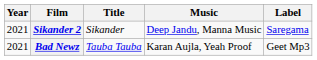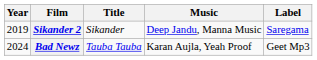 <table class="wikitable plainrowheaders">
 <tr>
 <th>Year</th>
 <th>Film</th>
 <th>Title</th>
 <th>Music</th>
 <th>Label</th>
 </tr>
 <tr>
-<td>2021</td>
+<td>2019</td>
 <th scope="row"><em><a href='#'>Sikander 2</a></em></th>
 <td><em>Sikander</em></td>
 <td><a href='#'>Deep Jandu</a>, Manna Music</td>
 <td><a href='#'>Saregama</a></td>
 </tr>
 <tr>
-<td>2021</td>
+<td>2024</td>
 <th scope="row"><em><a href='#'>Bad Newz</a></em></th>
 <td><em><a href='#'>Tauba Tauba</a></em></td>
 <td>Karan Aujla, Yeah Proof</td>
 <td>Geet Mp3</td>
 </tr>
 </table>
